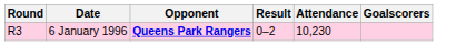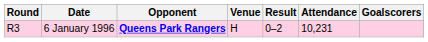 <table class="wikitable">
 <tr>
 <th>Round</th>
 <th>Date</th>
 <th>Opponent</th>
+<th>Venue</th>
 <th>Result</th>
 <th>Attendance</th>
 <th>Goalscorers</th>
 </tr>
 <tr style="background-color: #ffd0e3;">
 <td>R3</td>
 <td>6 January 1996</td>
 <td><strong><a href='#'>Queens Park Rangers</a></strong></td>
+<td>H</td>
 <td>0–2</td>
-<td>10,230</td>
+<td>10,231</td>
 <td></td>
 </tr>
 </table>
